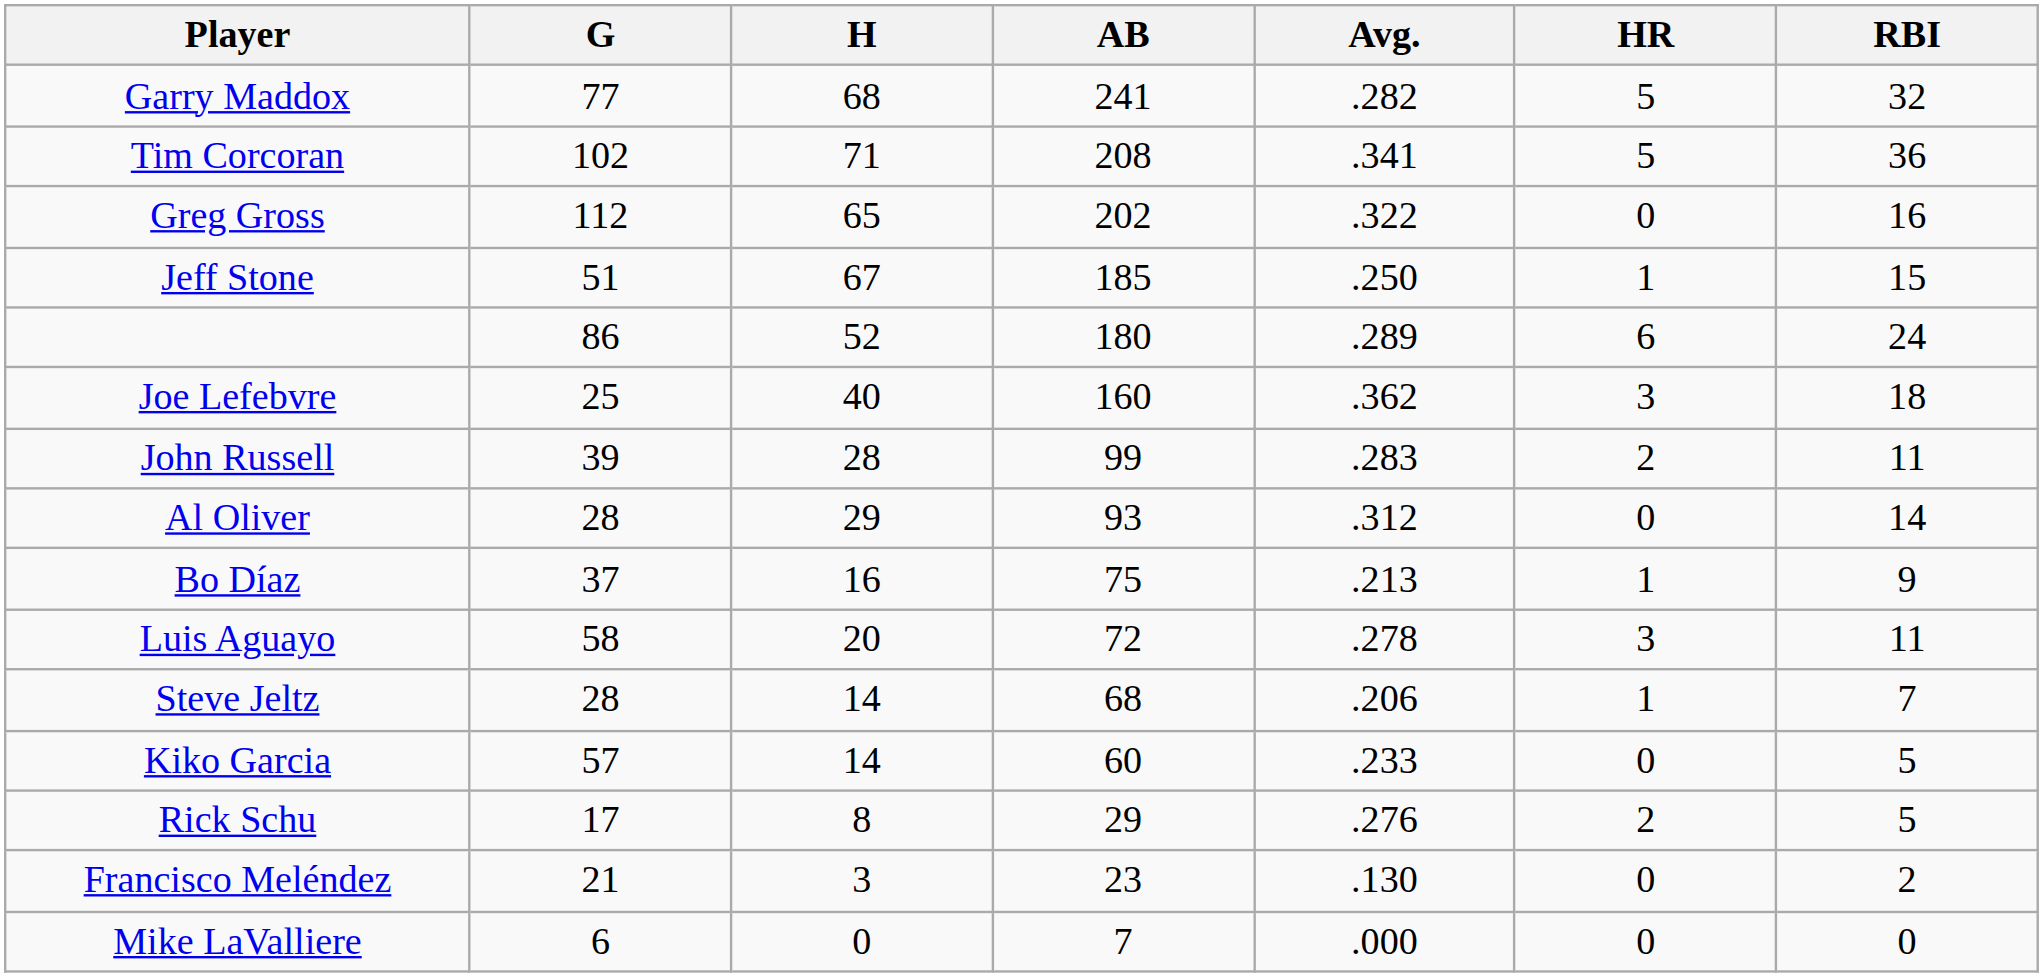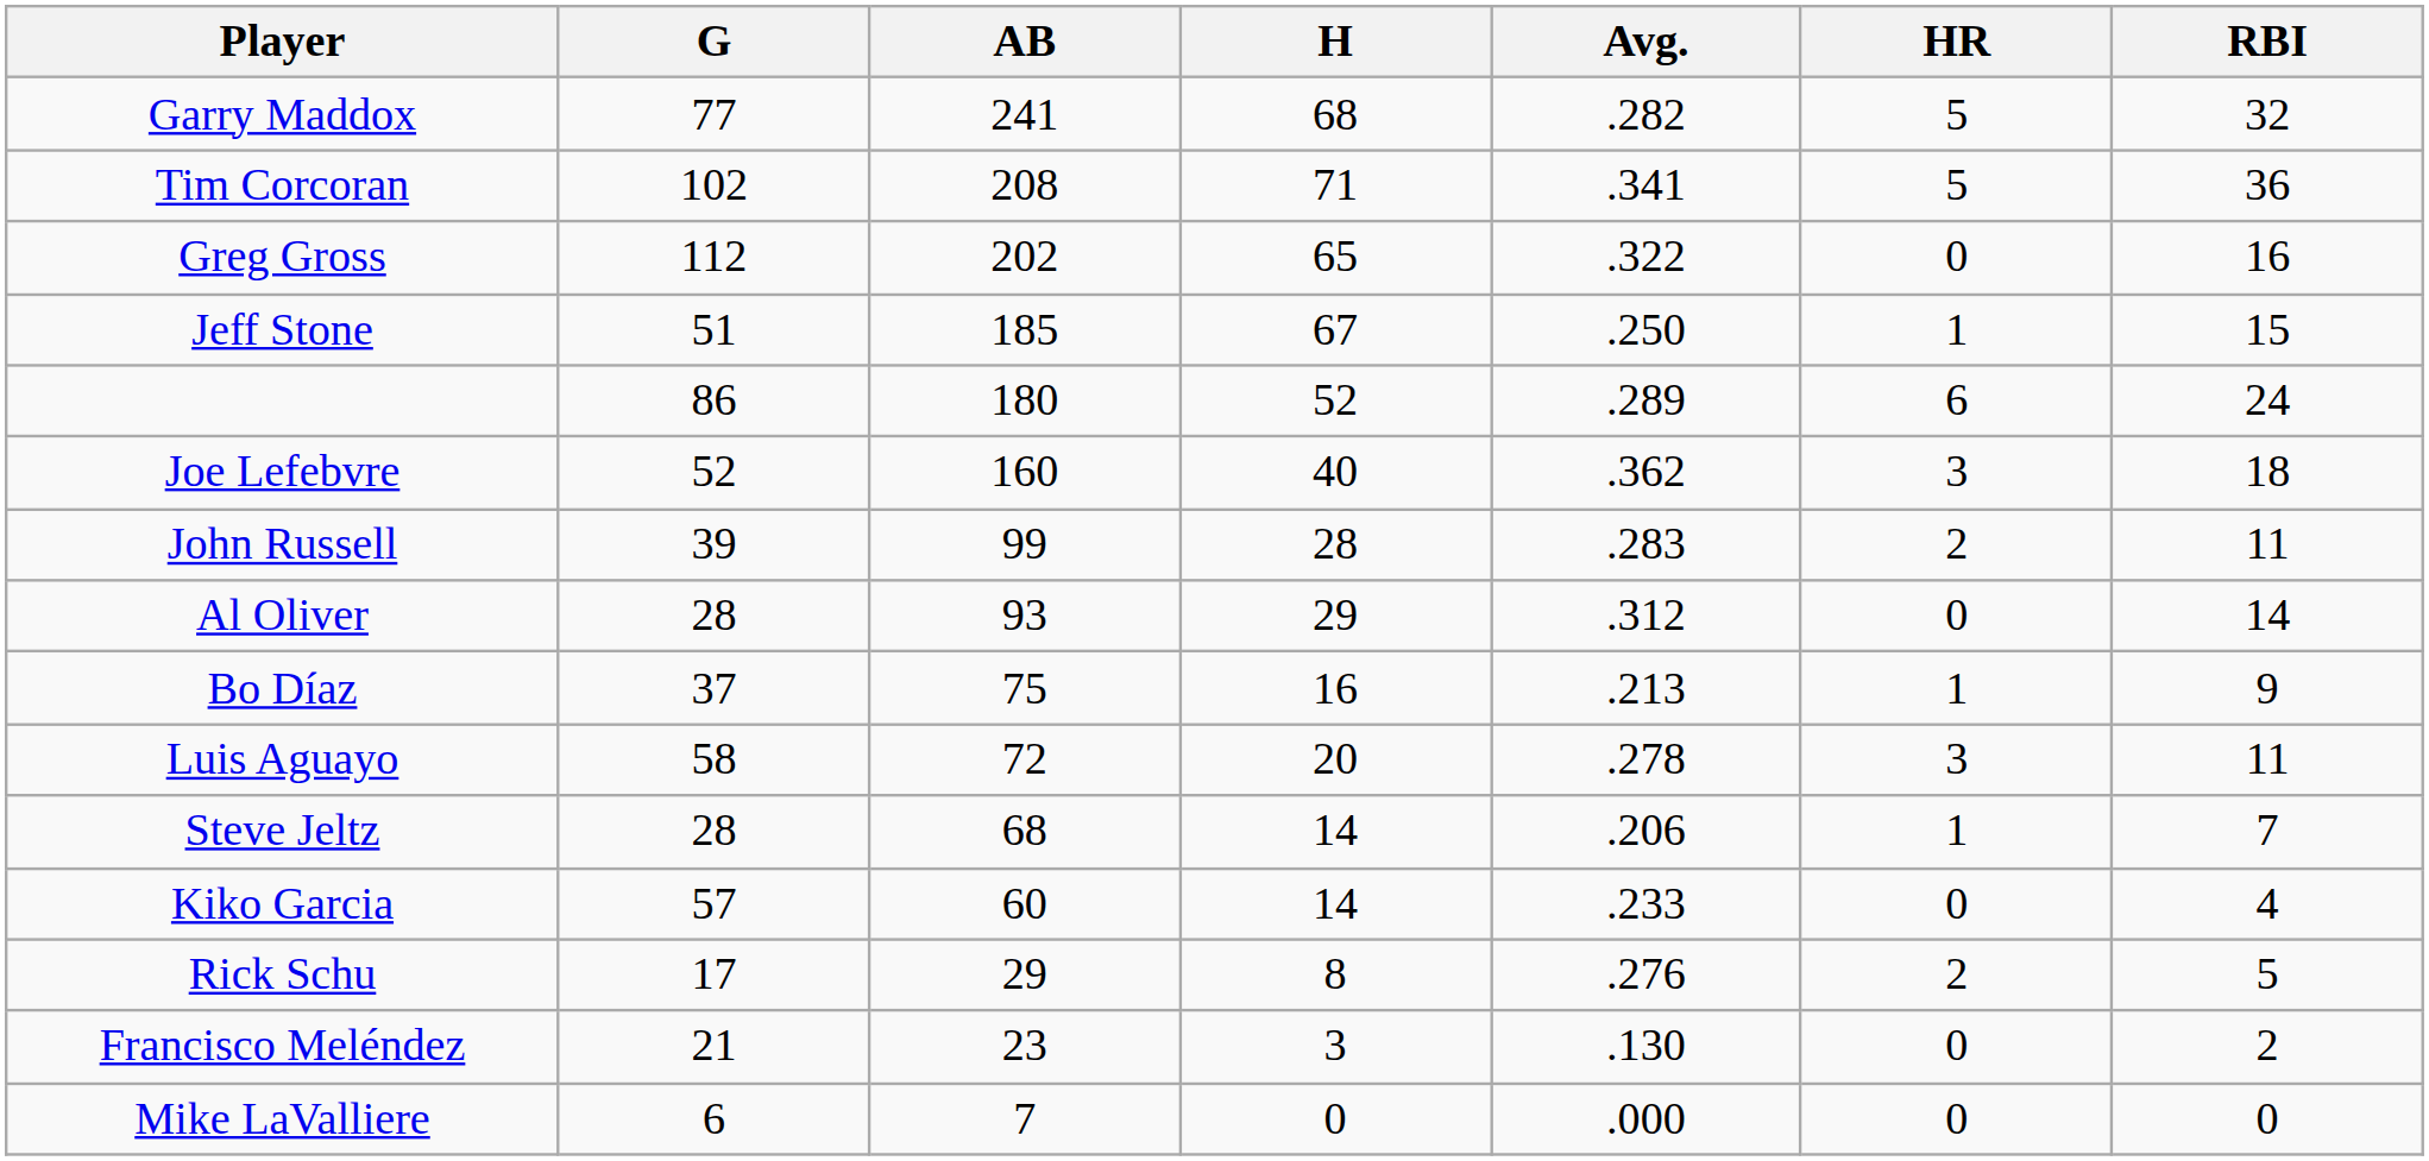 <table class="wikitable sortable">
 <tr>
 <th bgcolor="#DDDDFF" width="16%">Player</th>
 <th bgcolor="#DDDDFF" width="9%">G</th>
+<th bgcolor="#DDDDFF" width="9%">AB</th>
 <th bgcolor="#DDDDFF" width="9%">H</th>
-<th bgcolor="#DDDDFF" width="9%">AB</th>
 <th bgcolor="#DDDDFF" width="9%">Avg.</th>
 <th bgcolor="#DDDDFF" width="9%">HR</th>
 <th bgcolor="#DDDDFF" width="9%">RBI</th>
 </tr>
 <tr align="center">
 <td><a href='#'>Garry Maddox</a></td>
 <td>77</td>
+<td>241</td>
 <td>68</td>
-<td>241</td>
 <td>.282</td>
 <td>5</td>
 <td>32</td>
 </tr>
 <tr align=center>
 <td><a href='#'>Tim Corcoran</a></td>
 <td>102</td>
+<td>208</td>
 <td>71</td>
-<td>208</td>
 <td>.341</td>
 <td>5</td>
 <td>36</td>
 </tr>
 <tr align=center>
 <td><a href='#'>Greg Gross</a></td>
 <td>112</td>
+<td>202</td>
 <td>65</td>
-<td>202</td>
 <td>.322</td>
 <td>0</td>
 <td>16</td>
 </tr>
 <tr align=center>
 <td><a href='#'>Jeff Stone</a></td>
 <td>51</td>
+<td>185</td>
 <td>67</td>
-<td>185</td>
 <td>.250</td>
 <td>1</td>
 <td>15</td>
 </tr>
 <tr align=center>
 <td></td>
 <td>86</td>
+<td>180</td>
 <td>52</td>
-<td>180</td>
 <td>.289</td>
 <td>6</td>
 <td>24</td>
 </tr>
 <tr align="center">
 <td><a href='#'>Joe Lefebvre</a></td>
-<td>25</td>
+<td>52</td>
+<td>160</td>
 <td>40</td>
-<td>160</td>
 <td>.362</td>
 <td>3</td>
 <td>18</td>
 </tr>
 <tr align=center>
 <td><a href='#'>John Russell</a></td>
 <td>39</td>
+<td>99</td>
 <td>28</td>
-<td>99</td>
 <td>.283</td>
 <td>2</td>
 <td>11</td>
 </tr>
 <tr align=center>
 <td><a href='#'>Al Oliver</a></td>
 <td>28</td>
+<td>93</td>
 <td>29</td>
-<td>93</td>
 <td>.312</td>
 <td>0</td>
 <td>14</td>
 </tr>
 <tr align=center>
 <td><a href='#'>Bo Díaz</a></td>
 <td>37</td>
+<td>75</td>
 <td>16</td>
-<td>75</td>
 <td>.213</td>
 <td>1</td>
 <td>9</td>
 </tr>
 <tr align=center>
 <td><a href='#'>Luis Aguayo</a></td>
 <td>58</td>
+<td>72</td>
 <td>20</td>
-<td>72</td>
 <td>.278</td>
 <td>3</td>
 <td>11</td>
 </tr>
 <tr align=center>
 <td><a href='#'>Steve Jeltz</a></td>
 <td>28</td>
+<td>68</td>
 <td>14</td>
-<td>68</td>
 <td>.206</td>
 <td>1</td>
 <td>7</td>
 </tr>
 <tr align=center>
 <td><a href='#'>Kiko Garcia</a></td>
 <td>57</td>
+<td>60</td>
 <td>14</td>
-<td>60</td>
 <td>.233</td>
 <td>0</td>
-<td>5</td>
+<td>4</td>
 </tr>
 <tr align=center>
 <td><a href='#'>Rick Schu</a></td>
 <td>17</td>
+<td>29</td>
 <td>8</td>
-<td>29</td>
 <td>.276</td>
 <td>2</td>
 <td>5</td>
 </tr>
 <tr align=center>
 <td><a href='#'>Francisco Meléndez</a></td>
 <td>21</td>
+<td>23</td>
 <td>3</td>
-<td>23</td>
 <td>.130</td>
 <td>0</td>
 <td>2</td>
 </tr>
 <tr align=center>
 <td><a href='#'>Mike LaValliere</a></td>
 <td>6</td>
+<td>7</td>
 <td>0</td>
-<td>7</td>
 <td>.000</td>
 <td>0</td>
 <td>0</td>
 </tr>
 </table>
